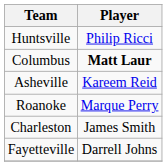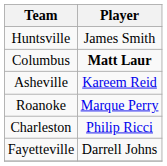 <table class="wikitable" style="text-align:center">
 <tr>
 <th>Team</th>
 <th>Player</th>
 </tr>
 <tr>
 <td>Huntsville</td>
-<td><a href='#'>Philip Ricci</a></td>
+<td>James Smith</td>
 </tr>
 <tr>
 <td>Columbus</td>
 <td><strong>Matt Laur</strong></td>
 </tr>
 <tr>
 <td>Asheville</td>
 <td><a href='#'>Kareem Reid</a></td>
 </tr>
 <tr>
 <td>Roanoke</td>
 <td><a href='#'>Marque Perry</a></td>
 </tr>
 <tr>
 <td>Charleston</td>
-<td>James Smith</td>
+<td><a href='#'>Philip Ricci</a></td>
 </tr>
 <tr>
 <td>Fayetteville</td>
 <td>Darrell Johns</td>
 </tr>
 <tr>
 </tr>
 </table>
